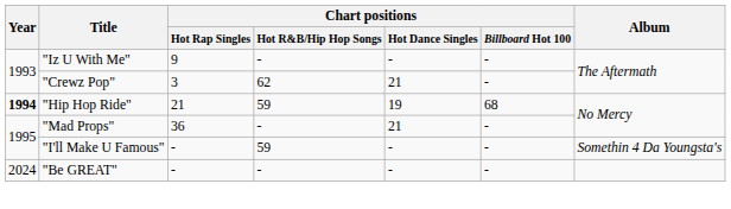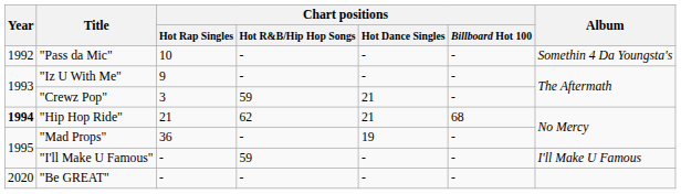 <table class="wikitable">
 <tr>
 <th rowspan="2">Year</th>
 <th rowspan="2">Title</th>
 <th colspan="4">Chart positions</th>
 <th rowspan="2">Album</th>
 </tr>
 <tr>
 <th><small>Hot Rap Singles</small></th>
 <th><small>Hot R&B/Hip Hop Songs</small></th>
 <th><small>Hot Dance Singles</small></th>
 <th><small><em>Billboard</em> Hot 100</small></th>
 </tr>
 <tr>
+<td>1992</td>
+<td>"Pass da Mic"</td>
+<td>10</td>
+<td>-</td>
+<td>-</td>
+<td>-</td>
+<td><em>Somethin 4 Da Youngsta's</em></td>
+</tr>
+<tr>
 <td rowspan="2">1993</td>
 <td>"Iz U With Me"</td>
 <td>9</td>
 <td>-</td>
 <td>-</td>
 <td>-</td>
 <td rowspan="2"><em>The Aftermath</em></td>
 </tr>
 <tr>
 <td>"Crewz Pop"</td>
 <td>3</td>
-<td>62</td>
+<td>59</td>
 <td>21</td>
 <td>-</td>
 </tr>
 <tr>
 <td><strong>1994</strong></td>
 <td>"Hip Hop Ride"</td>
 <td>21</td>
-<td>59</td>
-<td>19</td>
+<td>62</td>
+<td>21</td>
 <td>68</td>
 <td rowspan="2"><em>No Mercy</em></td>
 </tr>
 <tr>
 <td rowspan="2">1995</td>
 <td>"Mad Props"</td>
 <td>36</td>
 <td>-</td>
-<td>21</td>
+<td>19</td>
 <td>-</td>
 </tr>
 <tr>
 <td>"I'll Make U Famous"</td>
 <td>-</td>
 <td>59</td>
 <td>-</td>
 <td>-</td>
-<td><em>Somethin 4 Da Youngsta's</em></td>
+<td><em>I'll Make U Famous</em></td>
 </tr>
 <tr>
-<td>2024</td>
+<td>2020</td>
 <td>"Be GREAT"</td>
 <td>-</td>
 <td>-</td>
 <td>-</td>
 <td>-</td>
 <td></td>
 </tr>
 </table>
